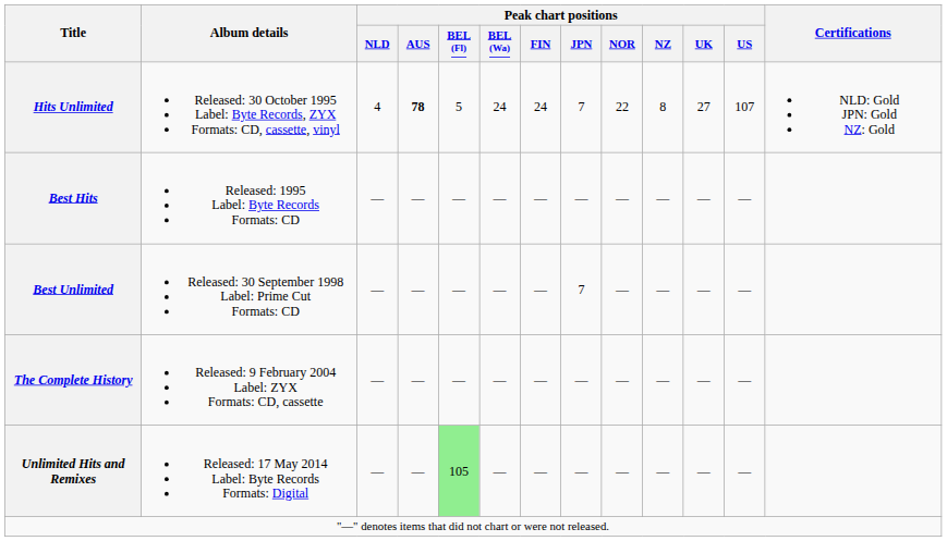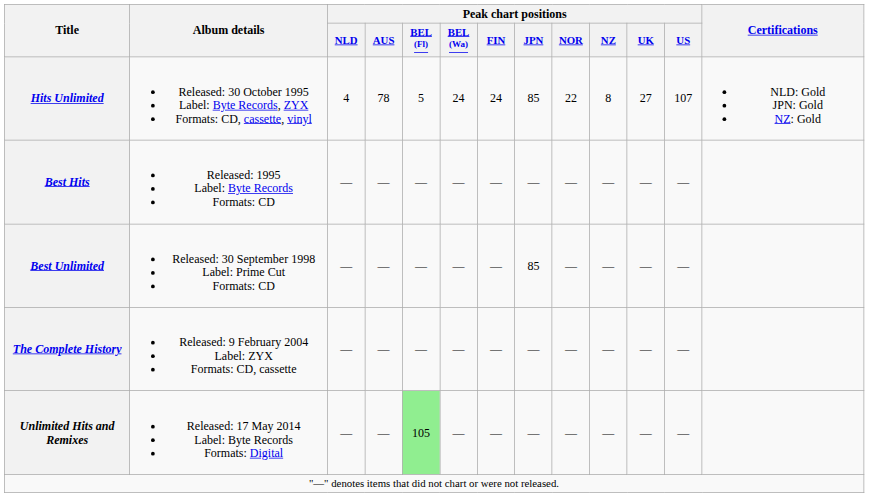 <table class="wikitable plainrowheaders" style="text-align:center;" border="1">
 <tr>
 <th scope="col" rowspan="2" style="width:10em;">Title</th>
 <th scope="col" rowspan="2" style="width:16em;">Album details</th>
 <th scope="col" colspan="10">Peak chart positions</th>
 <th scope="col" rowspan="2" style="width:13em;"><a href='#'>Certifications</a></th>
 </tr>
 <tr>
 <th scope="col" style="width:3em;font-size:90%;"><a href='#'>NLD</a><br></th>
 <th scope="col" style="width:3em;font-size:90%;"><a href='#'>AUS</a><br></th>
 <th scope="col" style="width:3em;font-size:90%;"><a href='#'>BEL<br><sup>(Fl)</sup></a><br></th>
 <th scope="col" style="width:3em;font-size:90%;"><a href='#'>BEL<br><sup>(Wa)</sup></a><br></th>
 <th scope="col" style="width:3em;font-size:90%;"><a href='#'>FIN</a><br></th>
 <th scope="col" style="width:3em;font-size:90%;"><a href='#'>JPN</a><br></th>
 <th scope="col" style="width:3em;font-size:90%;"><a href='#'>NOR</a><br></th>
 <th scope="col" style="width:3em;font-size:90%;"><a href='#'>NZ</a><br></th>
 <th scope="col" style="width:3em;font-size:90%;"><a href='#'>UK</a><br></th>
 <th scope="col" style="width:3em;font-size:90%;"><a href='#'>US</a><br></th>
 </tr>
 <tr>
 <th scope="row"><em><a href='#'>Hits Unlimited</a></em></th>
 <td><br><ul><li>Released: 30 October 1995</li><li>Label: <a href='#'>Byte Records</a>, <a href='#'>ZYX</a></li><li>Formats: CD, <a href='#'>cassette</a>, <a href='#'>vinyl</a></li></ul></td>
 <td>4</td>
-<td><strong>78</strong></td>
+<td>78</td>
 <td>5</td>
 <td>24</td>
 <td>24</td>
-<td>7</td>
+<td>85</td>
 <td>22</td>
 <td>8</td>
 <td>27</td>
 <td>107</td>
 <td><br><ul><li>NLD: Gold</li><li>JPN: Gold</li><li><a href='#'>NZ</a>: Gold</li></ul></td>
 </tr>
 <tr>
 <th scope="row"><em><a href='#'>Best Hits</a></em></th>
 <td><br><ul><li>Released: 1995</li><li>Label: <a href='#'>Byte Records</a></li><li>Formats: CD</li></ul></td>
 <td>—</td>
 <td>—</td>
 <td>—</td>
 <td>—</td>
 <td>—</td>
 <td>—</td>
 <td>—</td>
 <td>—</td>
 <td>—</td>
 <td>—</td>
 <td></td>
 </tr>
 <tr>
 <th scope="row"><em><a href='#'>Best Unlimited</a></em></th>
 <td><br><ul><li>Released: 30 September 1998</li><li>Label: Prime Cut</li><li>Formats: CD</li></ul></td>
 <td>—</td>
 <td>—</td>
 <td>—</td>
 <td>—</td>
 <td>—</td>
-<td>7</td>
+<td>85</td>
 <td>—</td>
 <td>—</td>
 <td>—</td>
 <td>—</td>
 <td></td>
 </tr>
 <tr>
 <th scope="row"><em><a href='#'>The Complete History</a></em></th>
 <td><br><ul><li>Released: 9 February 2004</li><li>Label: ZYX</li><li>Formats: CD, cassette</li></ul></td>
 <td>—</td>
 <td>—</td>
 <td>—</td>
 <td>—</td>
 <td>—</td>
 <td>—</td>
 <td>—</td>
 <td>—</td>
 <td>—</td>
 <td>—</td>
 <td></td>
 </tr>
 <tr>
 <th scope="row"><em>Unlimited Hits and Remixes</em></th>
 <td><br><ul><li>Released: 17 May 2014</li><li>Label: Byte Records</li><li>Formats: <a href='#'>Digital</a></li></ul></td>
 <td>—</td>
 <td>—</td>
 <td style="background: lightgreen;">105</td>
 <td>—</td>
 <td>—</td>
 <td>—</td>
 <td>—</td>
 <td>—</td>
 <td>—</td>
 <td>—</td>
 <td></td>
 </tr>
 <tr>
 <td align="center" colspan="14" style="font-size:90%">"—" denotes items that did not chart or were not released.</td>
 </tr>
 </table>
